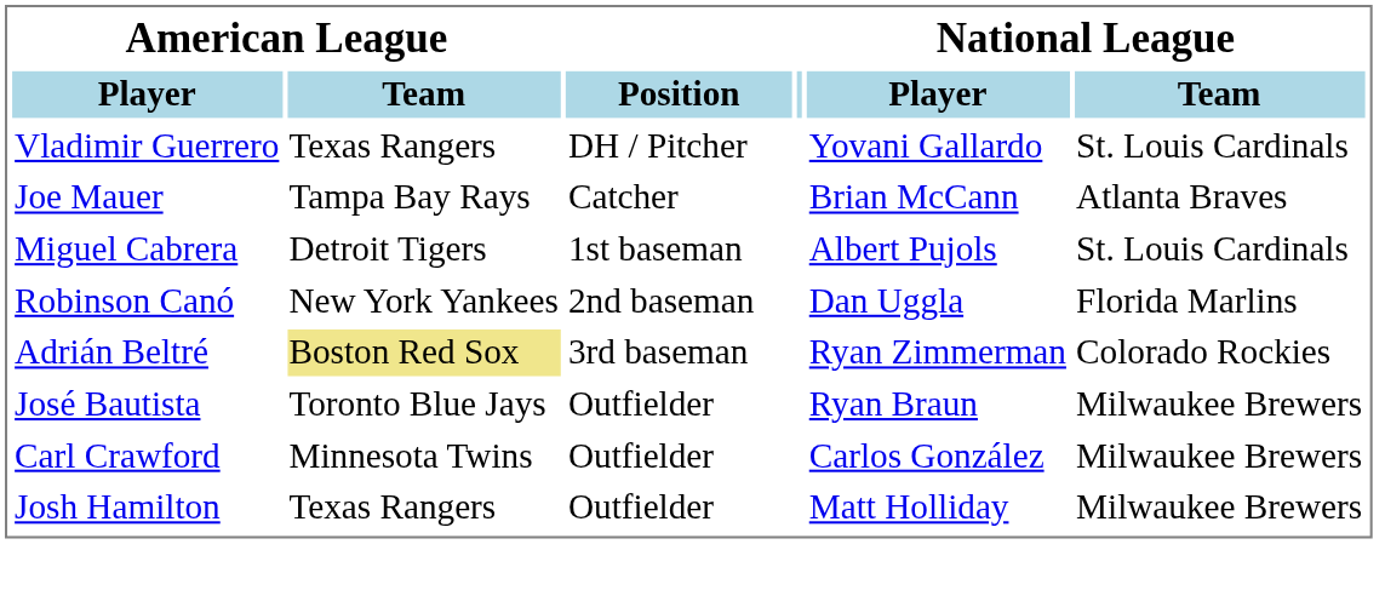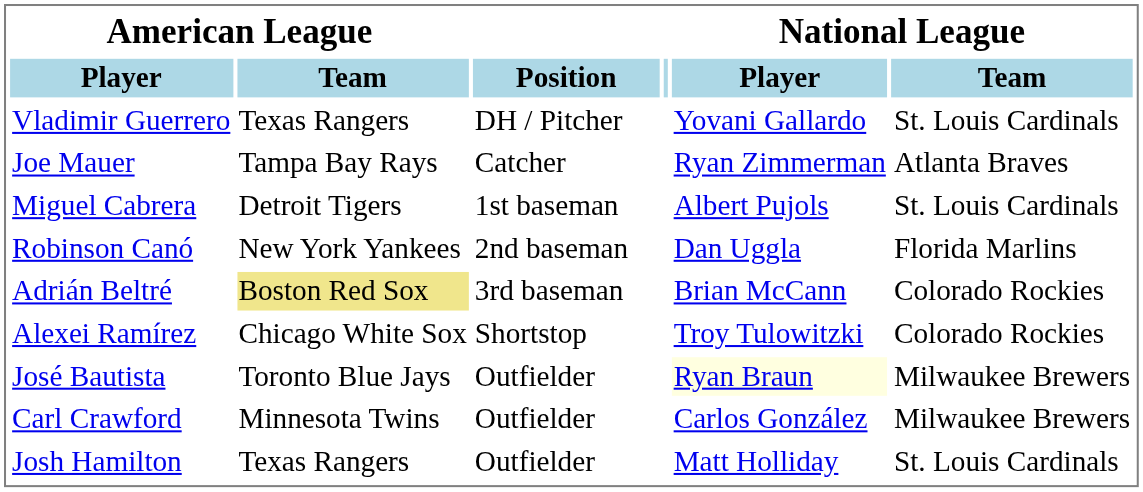 <table cellpadding="1"  style="width:auto; font-size:90%; border:1px solid gray;">
 <tr style="text-align:center; font-size:larger;">
 <th colspan=2>American League</th>
 <th></th>
 <th></th>
 <th colspan=2>National League</th>
 </tr>
 <tr style="background:lightblue;">
 <th>Player</th>
 <th>Team</th>
 <th>Position</th>
 <th></th>
 <th>Player</th>
 <th>Team</th>
 </tr>
 <tr>
 <td><a href='#'>Vladimir Guerrero</a></td>
 <td>Texas Rangers</td>
 <td>DH / Pitcher</td>
 <td></td>
 <td><a href='#'>Yovani Gallardo</a></td>
 <td>St. Louis Cardinals</td>
 </tr>
 <tr>
 <td><a href='#'>Joe Mauer</a></td>
 <td>Tampa Bay Rays</td>
 <td>Catcher</td>
 <td></td>
-<td><a href='#'>Brian McCann</a></td>
+<td><a href='#'>Ryan Zimmerman</a></td>
 <td>Atlanta Braves</td>
 </tr>
 <tr>
 <td><a href='#'>Miguel Cabrera</a></td>
 <td>Detroit Tigers</td>
 <td>1st baseman</td>
 <td></td>
 <td><a href='#'>Albert Pujols</a></td>
 <td>St. Louis Cardinals</td>
 </tr>
 <tr>
 <td><a href='#'>Robinson Canó</a></td>
 <td>New York Yankees</td>
 <td>2nd baseman    </td>
 <td></td>
 <td><a href='#'>Dan Uggla</a></td>
 <td>Florida Marlins</td>
 </tr>
 <tr>
 <td><a href='#'>Adrián Beltré</a></td>
 <td style="background: khaki;">Boston Red Sox</td>
 <td>3rd baseman</td>
 <td></td>
-<td><a href='#'>Ryan Zimmerman</a></td>
+<td><a href='#'>Brian McCann</a></td>
+<td>Colorado Rockies</td>
+</tr>
+<tr>
+<td><a href='#'>Alexei Ramírez</a></td>
+<td>Chicago White Sox</td>
+<td>Shortstop</td>
+<td></td>
+<td><a href='#'>Troy Tulowitzki</a></td>
 <td>Colorado Rockies</td>
 </tr>
 <tr>
 <td><a href='#'>José Bautista</a></td>
 <td>Toronto Blue Jays</td>
 <td>Outfielder</td>
 <td></td>
-<td><a href='#'>Ryan Braun</a></td>
+<td style="background: lightyellow;"><a href='#'>Ryan Braun</a></td>
 <td>Milwaukee Brewers</td>
 </tr>
 <tr>
 <td><a href='#'>Carl Crawford</a></td>
 <td>Minnesota Twins</td>
 <td>Outfielder</td>
 <td></td>
 <td><a href='#'>Carlos González</a></td>
 <td>Milwaukee Brewers</td>
 </tr>
 <tr>
 <td><a href='#'>Josh Hamilton</a></td>
 <td>Texas Rangers</td>
 <td>Outfielder</td>
 <td></td>
 <td><a href='#'>Matt Holliday</a></td>
-<td>Milwaukee Brewers</td>
+<td>St. Louis Cardinals</td>
 </tr>
 </table>
